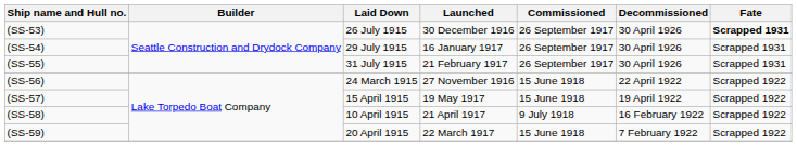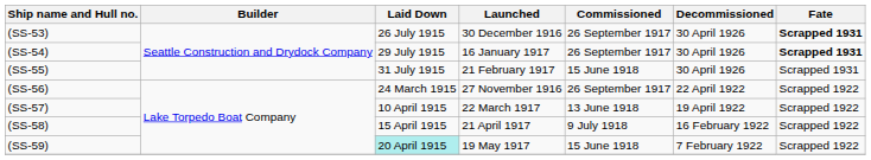 <table class="sortable wikitable">
 <tr>
 <th>Ship name and Hull no.</th>
 <th>Builder</th>
 <th>Laid Down</th>
 <th>Launched</th>
 <th>Commissioned</th>
 <th>Decommissioned</th>
 <th>Fate</th>
 </tr>
 <tr>
 <td> (SS-53)</td>
 <td rowspan=3><a href='#'>Seattle Construction and Drydock Company </a></td>
 <td>26 July 1915</td>
 <td>30 December 1916</td>
 <td>26 September 1917</td>
 <td>30 April 1926</td>
 <td><strong>Scrapped 1931</strong></td>
 </tr>
 <tr>
 <td> (SS-54)</td>
 <td>29 July 1915</td>
 <td>16 January 1917</td>
 <td>26 September 1917</td>
 <td>30 April 1926</td>
-<td>Scrapped 1931</td>
+<td><strong>Scrapped 1931</strong></td>
 </tr>
 <tr>
 <td> (SS-55)</td>
 <td>31 July 1915</td>
 <td>21 February 1917</td>
-<td>26 September 1917</td>
+<td>15 June 1918</td>
 <td>30 April 1926</td>
 <td>Scrapped 1931</td>
 </tr>
 <tr>
 <td> (SS-56)</td>
 <td rowspan=4><a href='#'>Lake Torpedo Boat</a> Company</td>
 <td>24 March 1915</td>
 <td>27 November 1916</td>
-<td>15 June 1918</td>
+<td>26 September 1917</td>
 <td>22 April 1922</td>
 <td>Scrapped 1922</td>
 </tr>
 <tr>
 <td> (SS-57)</td>
-<td>15 April 1915</td>
-<td>19 May 1917</td>
-<td>15 June 1918</td>
+<td>10 April 1915</td>
+<td>22 March 1917</td>
+<td>13 June 1918</td>
 <td>19 April 1922</td>
 <td>Scrapped 1922</td>
 </tr>
 <tr>
 <td> (SS-58)</td>
-<td>10 April 1915</td>
+<td>15 April 1915</td>
 <td>21 April 1917</td>
 <td>9 July 1918</td>
 <td>16 February 1922</td>
 <td>Scrapped 1922</td>
 </tr>
 <tr>
 <td> (SS-59)</td>
-<td>20 April 1915</td>
-<td>22 March 1917</td>
+<td style="background: paleturquoise;">20 April 1915</td>
+<td>19 May 1917</td>
 <td>15 June 1918</td>
 <td>7 February 1922</td>
 <td>Scrapped 1922</td>
 </tr>
 <tr>
 </tr>
 </table>
